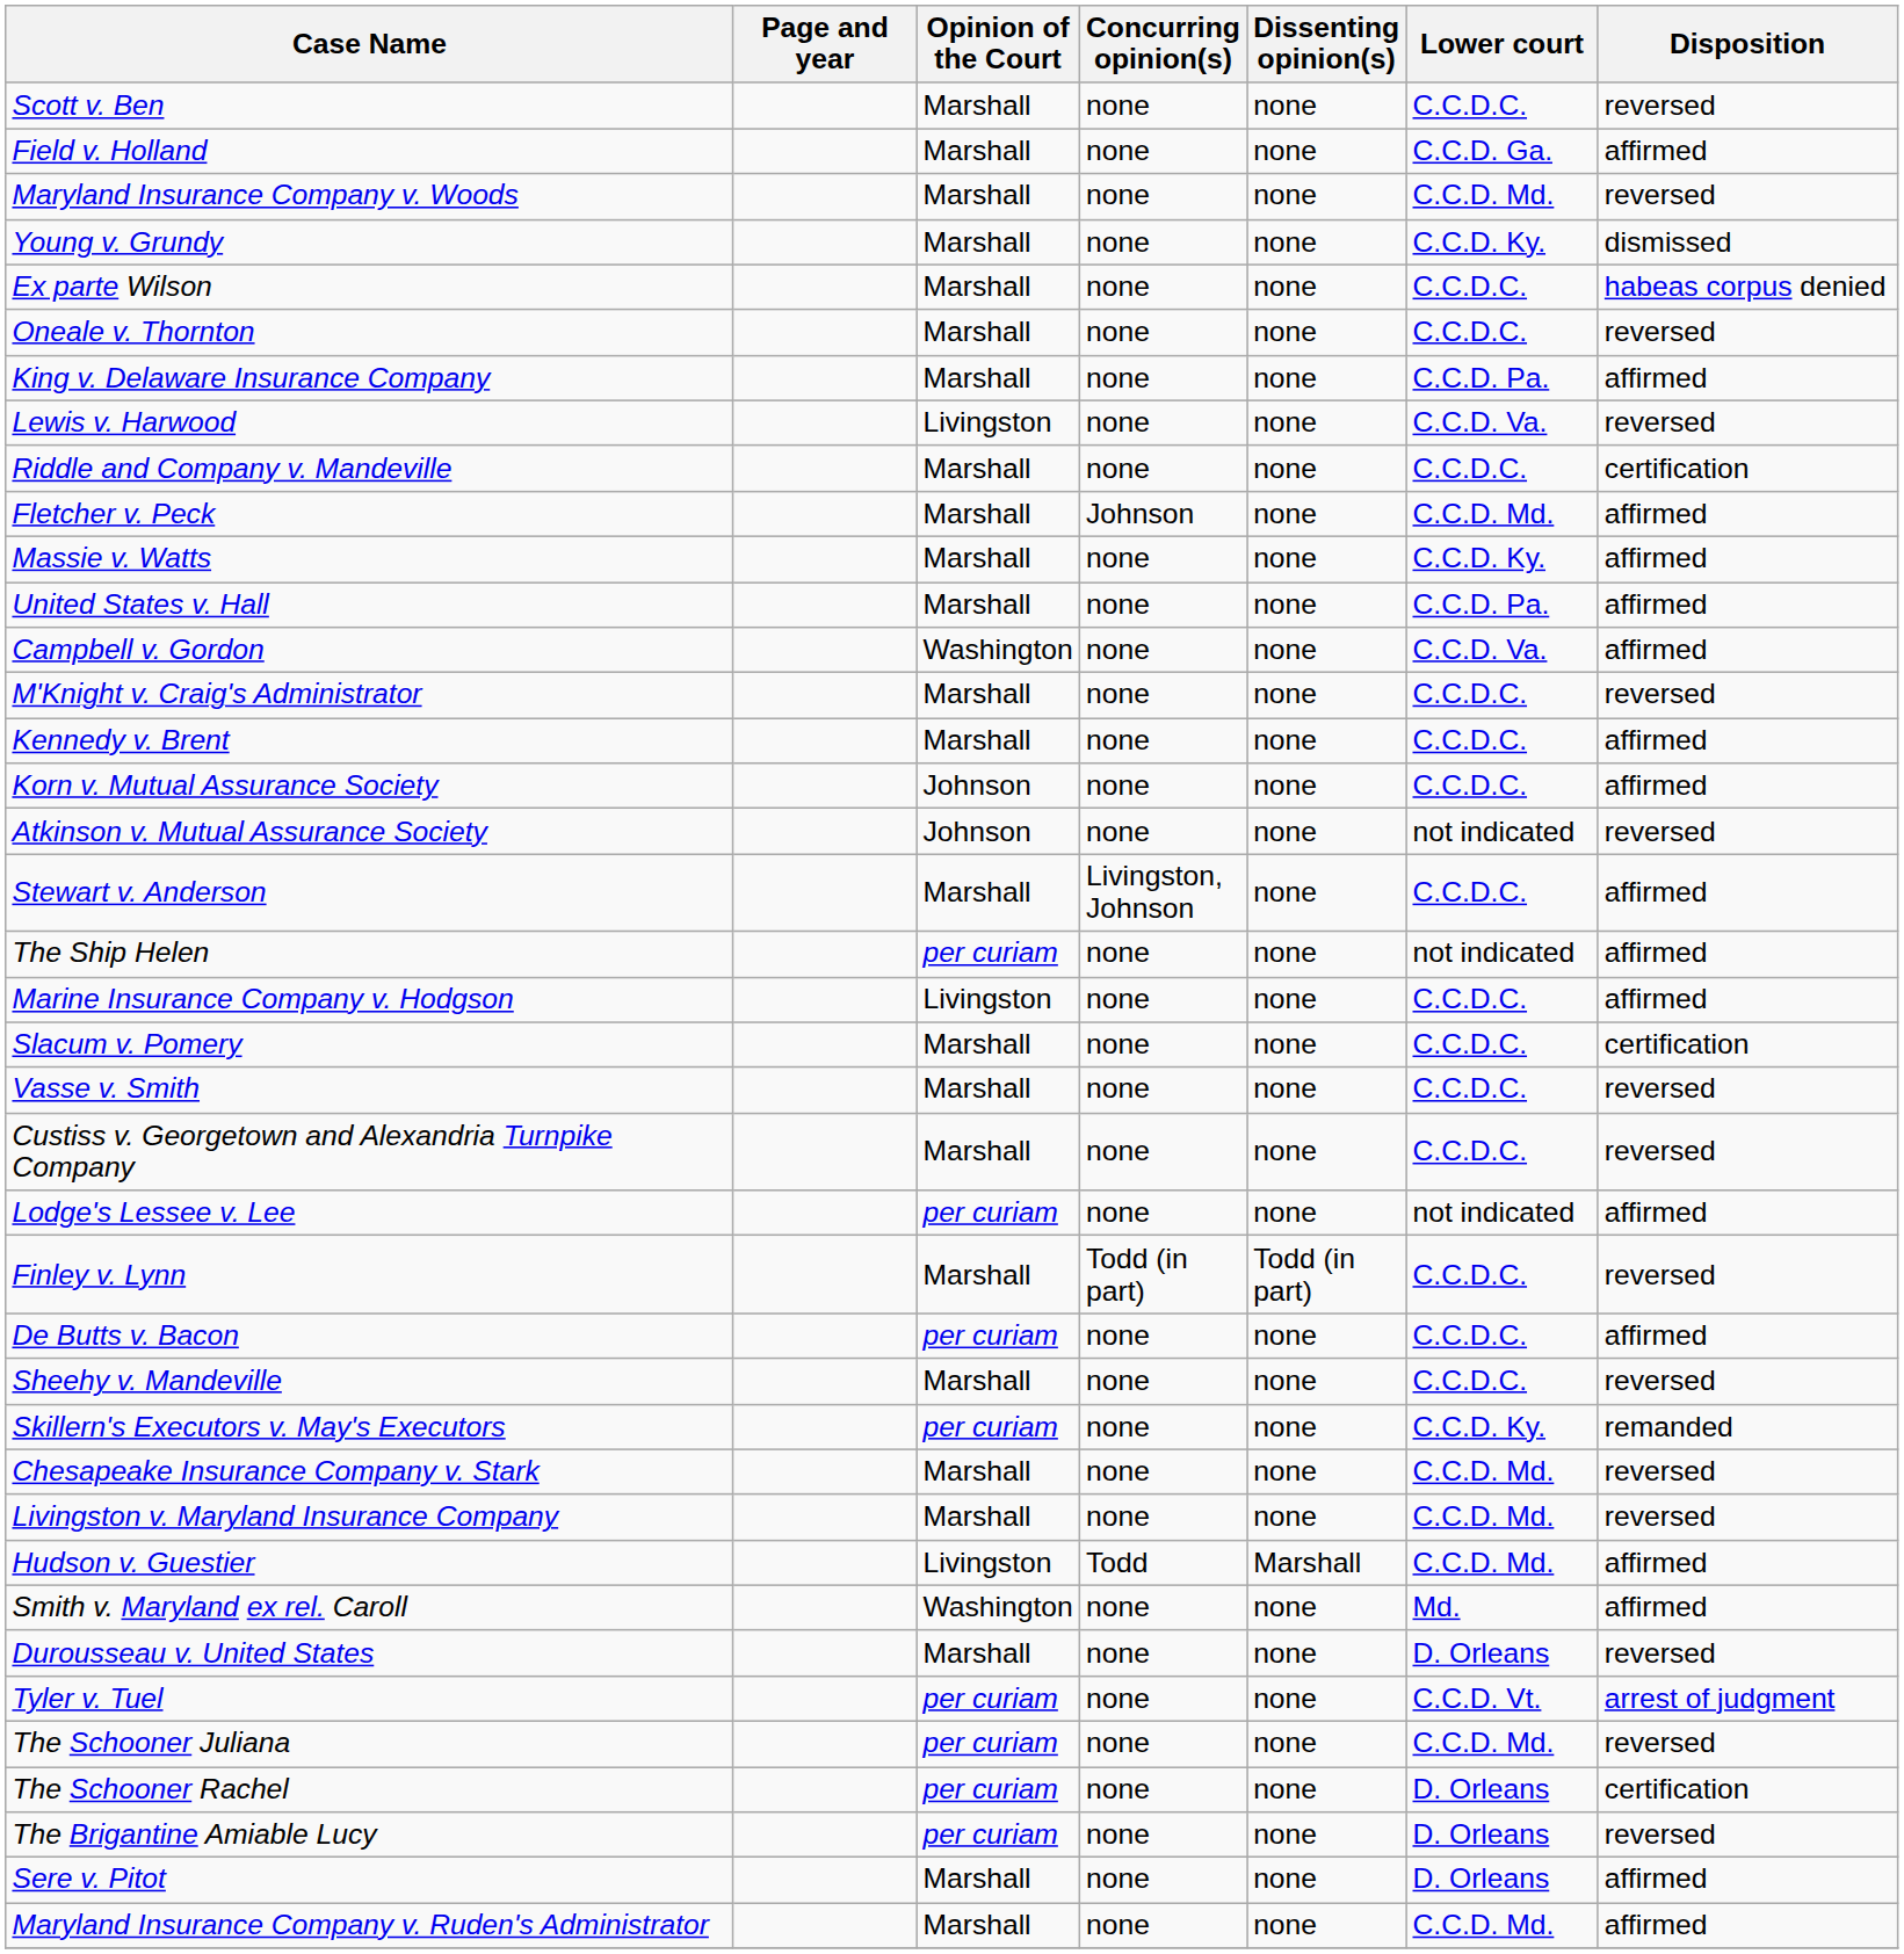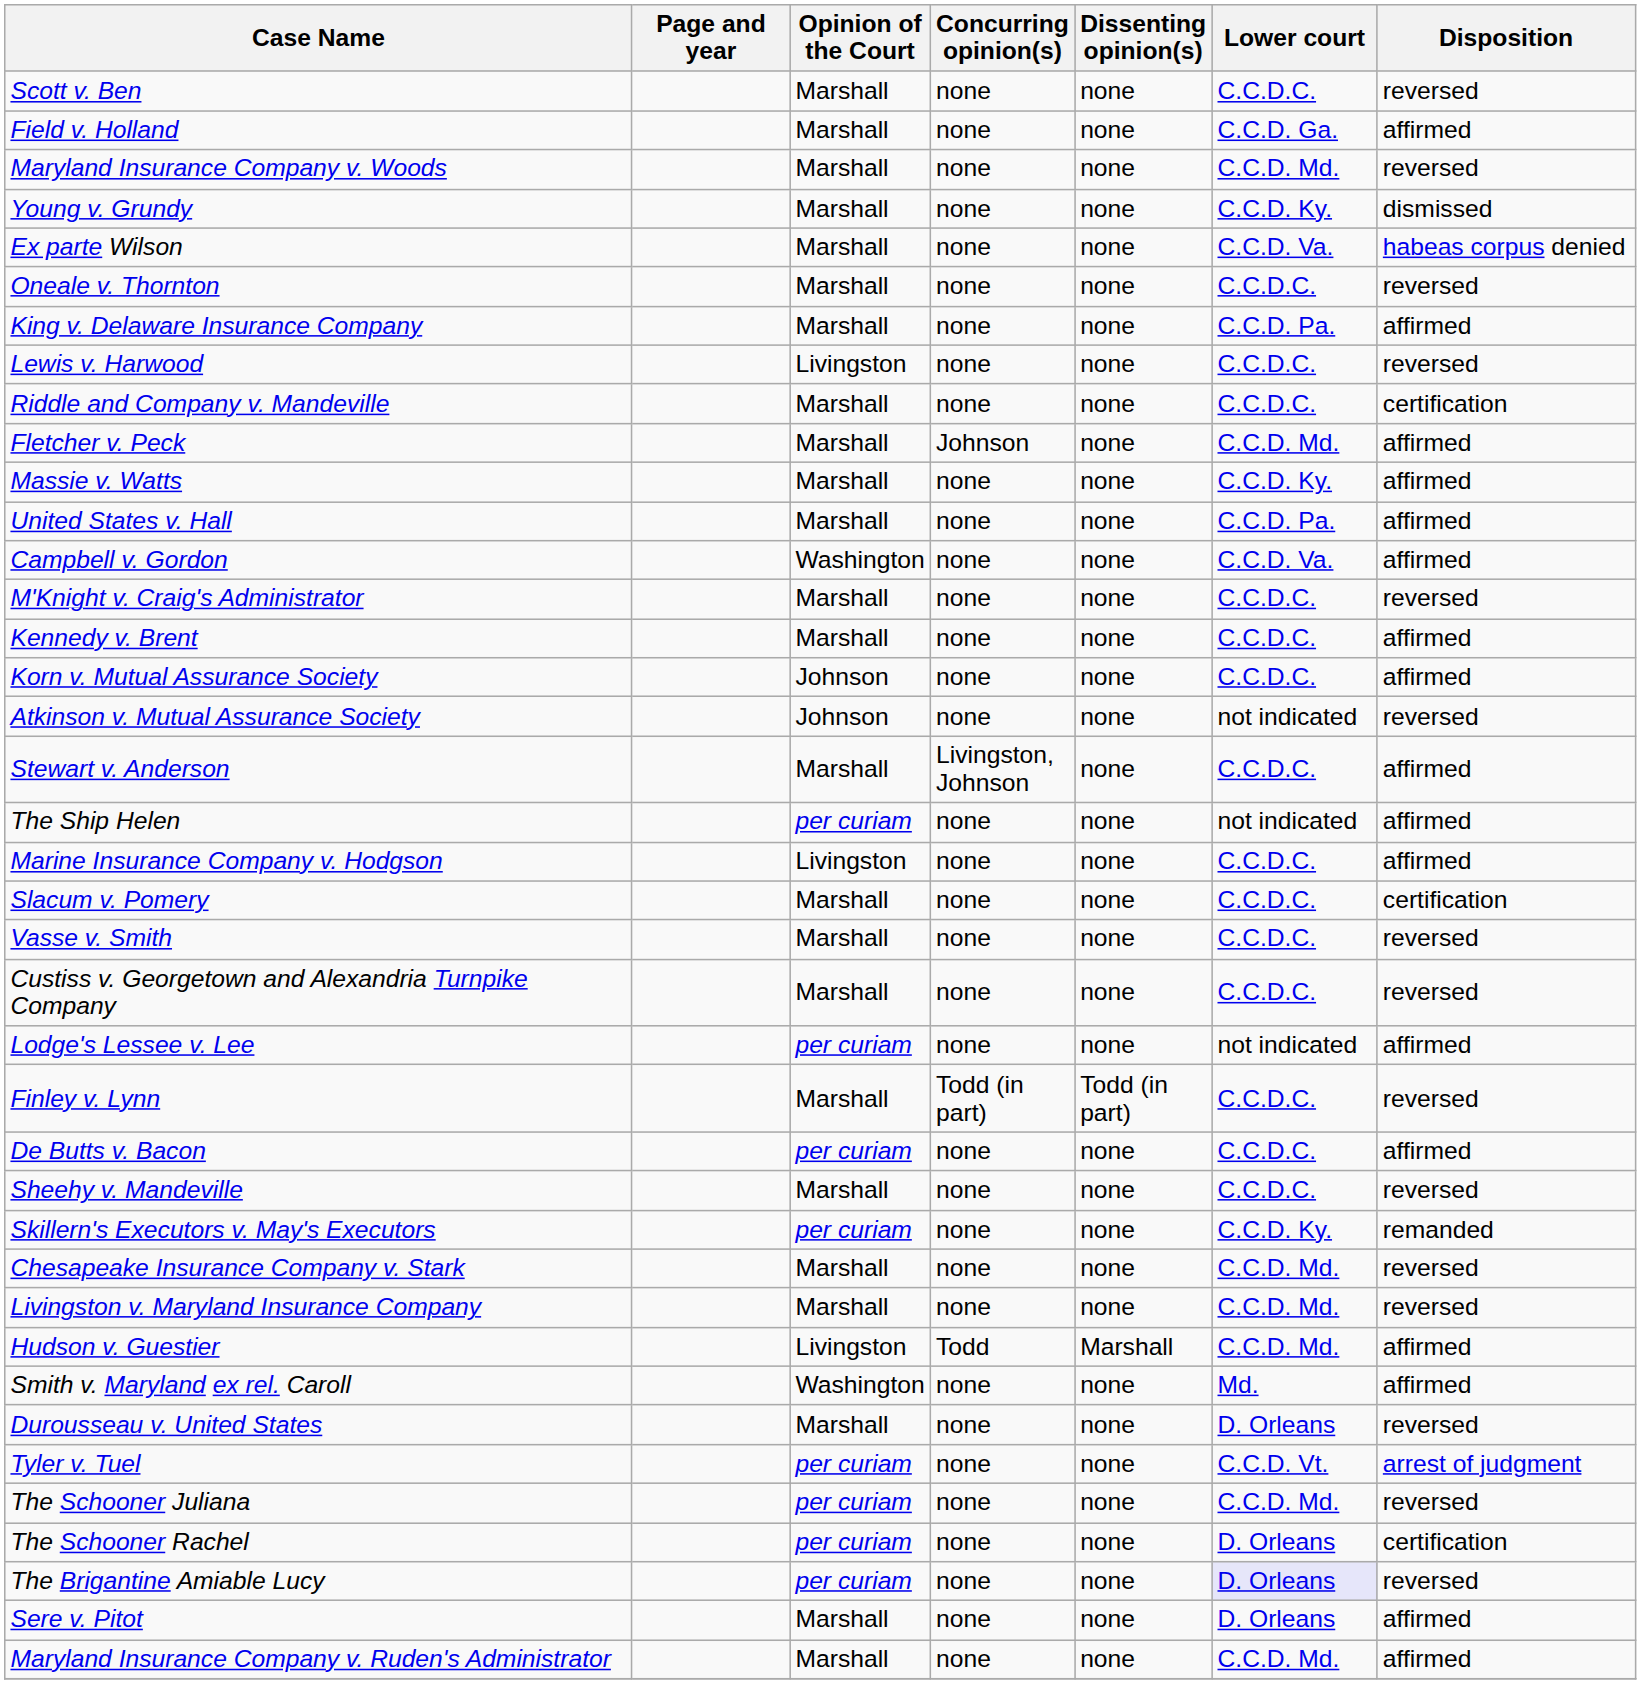 <table class="wikitable sortable">
 <tr>
 <th scope="col" style="width: 400px;">Case Name</th>
 <th scope="col" style="width: 95px;">Page and year</th>
 <th scope="col" style="width: 10px;">Opinion of the Court</th>
 <th scope="col" style="width: 10px;">Concurring opinion(s)</th>
 <th scope="col" style="width: 10px;">Dissenting opinion(s)</th>
 <th scope="col" style="width: 100px;">Lower court</th>
 <th scope="col" style="width: 160px;">Disposition</th>
 </tr>
 <tr>
 <td><em><a href='#'>Scott v. Ben</a></em></td>
 <td align="right"></td>
 <td>Marshall</td>
 <td>none</td>
 <td>none</td>
 <td><a href='#'>C.C.D.C.</a></td>
 <td>reversed</td>
 </tr>
 <tr>
 <td><em><a href='#'>Field v. Holland</a></em></td>
 <td align="right"></td>
 <td>Marshall</td>
 <td>none</td>
 <td>none</td>
 <td><a href='#'>C.C.D. Ga.</a></td>
 <td>affirmed</td>
 </tr>
 <tr>
 <td><em><a href='#'>Maryland Insurance Company v. Woods</a></em></td>
 <td align="right"></td>
 <td>Marshall</td>
 <td>none</td>
 <td>none</td>
 <td><a href='#'>C.C.D. Md.</a></td>
 <td>reversed</td>
 </tr>
 <tr>
 <td><em><a href='#'>Young v. Grundy</a></em></td>
 <td align="right"></td>
 <td>Marshall</td>
 <td>none</td>
 <td>none</td>
 <td><a href='#'>C.C.D. Ky.</a></td>
 <td>dismissed</td>
 </tr>
 <tr>
 <td><em><a href='#'>Ex parte</a> Wilson</em></td>
 <td align="right"></td>
 <td>Marshall</td>
 <td>none</td>
 <td>none</td>
-<td><a href='#'>C.C.D.C.</a></td>
+<td><a href='#'>C.C.D. Va.</a></td>
 <td><a href='#'>habeas corpus</a> denied</td>
 </tr>
 <tr>
 <td><em><a href='#'>Oneale v. Thornton</a></em></td>
 <td align="right"></td>
 <td>Marshall</td>
 <td>none</td>
 <td>none</td>
 <td><a href='#'>C.C.D.C.</a></td>
 <td>reversed</td>
 </tr>
 <tr>
 <td><em><a href='#'>King v. Delaware Insurance Company</a></em></td>
 <td align="right"></td>
 <td>Marshall</td>
 <td>none</td>
 <td>none</td>
 <td><a href='#'>C.C.D. Pa.</a></td>
 <td>affirmed</td>
 </tr>
 <tr>
 <td><em><a href='#'>Lewis v. Harwood</a></em></td>
 <td align="right"></td>
 <td>Livingston</td>
 <td>none</td>
 <td>none</td>
-<td><a href='#'>C.C.D. Va.</a></td>
+<td><a href='#'>C.C.D.C.</a></td>
 <td>reversed</td>
 </tr>
 <tr>
 <td><em><a href='#'>Riddle and Company v. Mandeville</a></em></td>
 <td align="right"></td>
 <td>Marshall</td>
 <td>none</td>
 <td>none</td>
 <td><a href='#'>C.C.D.C.</a></td>
 <td>certification</td>
 </tr>
 <tr>
 <td><em><a href='#'>Fletcher v. Peck</a></em></td>
 <td align="right"></td>
 <td>Marshall</td>
 <td>Johnson</td>
 <td>none</td>
 <td><a href='#'>C.C.D. Md.</a></td>
 <td>affirmed</td>
 </tr>
 <tr>
 <td><em><a href='#'>Massie v. Watts</a></em></td>
 <td align="right"></td>
 <td>Marshall</td>
 <td>none</td>
 <td>none</td>
 <td><a href='#'>C.C.D. Ky.</a></td>
 <td>affirmed</td>
 </tr>
 <tr>
 <td><em><a href='#'>United States v. Hall</a></em></td>
 <td align="right"></td>
 <td>Marshall</td>
 <td>none</td>
 <td>none</td>
 <td><a href='#'>C.C.D. Pa.</a></td>
 <td>affirmed</td>
 </tr>
 <tr>
 <td><em><a href='#'>Campbell v. Gordon</a></em></td>
 <td align="right"></td>
 <td>Washington</td>
 <td>none</td>
 <td>none</td>
 <td><a href='#'>C.C.D. Va.</a></td>
 <td>affirmed</td>
 </tr>
 <tr>
 <td><em><a href='#'>M'Knight v. Craig's Administrator</a></em></td>
 <td align="right"></td>
 <td>Marshall</td>
 <td>none</td>
 <td>none</td>
 <td><a href='#'>C.C.D.C.</a></td>
 <td>reversed</td>
 </tr>
 <tr>
 <td><em><a href='#'>Kennedy v. Brent</a></em></td>
 <td align="right"></td>
 <td>Marshall</td>
 <td>none</td>
 <td>none</td>
 <td><a href='#'>C.C.D.C.</a></td>
 <td>affirmed</td>
 </tr>
 <tr>
 <td><em><a href='#'>Korn v. Mutual Assurance Society</a></em></td>
 <td align="right"></td>
 <td>Johnson</td>
 <td>none</td>
 <td>none</td>
 <td><a href='#'>C.C.D.C.</a></td>
 <td>affirmed</td>
 </tr>
 <tr>
 <td><em><a href='#'>Atkinson v. Mutual Assurance Society</a></em></td>
 <td align="right"></td>
 <td>Johnson</td>
 <td>none</td>
 <td>none</td>
 <td>not indicated</td>
 <td>reversed</td>
 </tr>
 <tr>
 <td><em><a href='#'>Stewart v. Anderson</a></em></td>
 <td align="right"></td>
 <td>Marshall</td>
 <td>Livingston, Johnson</td>
 <td>none</td>
 <td><a href='#'>C.C.D.C.</a></td>
 <td>affirmed</td>
 </tr>
 <tr>
 <td><em>The Ship Helen</em></td>
 <td align="right"></td>
 <td><em><a href='#'>per curiam</a></em></td>
 <td>none</td>
 <td>none</td>
 <td>not indicated</td>
 <td>affirmed</td>
 </tr>
 <tr>
 <td><em><a href='#'>Marine Insurance Company v. Hodgson</a></em></td>
 <td align="right"></td>
 <td>Livingston</td>
 <td>none</td>
 <td>none</td>
 <td><a href='#'>C.C.D.C.</a></td>
 <td>affirmed</td>
 </tr>
 <tr>
 <td><em><a href='#'>Slacum v. Pomery</a></em></td>
 <td align="right"></td>
 <td>Marshall</td>
 <td>none</td>
 <td>none</td>
 <td><a href='#'>C.C.D.C.</a></td>
 <td>certification</td>
 </tr>
 <tr>
 <td><em><a href='#'>Vasse v. Smith</a></em></td>
 <td align="right"></td>
 <td>Marshall</td>
 <td>none</td>
 <td>none</td>
 <td><a href='#'>C.C.D.C.</a></td>
 <td>reversed</td>
 </tr>
 <tr>
 <td><em>Custiss v. Georgetown and Alexandria <a href='#'>Turnpike</a> Company</em></td>
 <td align="right"></td>
 <td>Marshall</td>
 <td>none</td>
 <td>none</td>
 <td><a href='#'>C.C.D.C.</a></td>
 <td>reversed</td>
 </tr>
 <tr>
 <td><em><a href='#'>Lodge's Lessee v. Lee</a></em></td>
 <td align="right"></td>
 <td><em><a href='#'>per curiam</a></em></td>
 <td>none</td>
 <td>none</td>
 <td>not indicated</td>
 <td>affirmed</td>
 </tr>
 <tr>
 <td><em><a href='#'>Finley v. Lynn</a></em></td>
 <td align="right"></td>
 <td>Marshall</td>
 <td>Todd (in part)</td>
 <td>Todd (in part)</td>
 <td><a href='#'>C.C.D.C.</a></td>
 <td>reversed</td>
 </tr>
 <tr>
 <td><em><a href='#'>De Butts v. Bacon</a></em></td>
 <td align="right"></td>
 <td><em><a href='#'>per curiam</a></em></td>
 <td>none</td>
 <td>none</td>
 <td><a href='#'>C.C.D.C.</a></td>
 <td>affirmed</td>
 </tr>
 <tr>
 <td><em><a href='#'>Sheehy v. Mandeville</a></em></td>
 <td align="right"></td>
 <td>Marshall</td>
 <td>none</td>
 <td>none</td>
 <td><a href='#'>C.C.D.C.</a></td>
 <td>reversed</td>
 </tr>
 <tr>
 <td><em><a href='#'>Skillern's Executors v. May's Executors</a></em></td>
 <td align="right"></td>
 <td><em><a href='#'>per curiam</a></em></td>
 <td>none</td>
 <td>none</td>
 <td><a href='#'>C.C.D. Ky.</a></td>
 <td>remanded</td>
 </tr>
 <tr>
 <td><em><a href='#'>Chesapeake Insurance Company v. Stark</a></em></td>
 <td align="right"></td>
 <td>Marshall</td>
 <td>none</td>
 <td>none</td>
 <td><a href='#'>C.C.D. Md.</a></td>
 <td>reversed</td>
 </tr>
 <tr>
 <td><em><a href='#'>Livingston v. Maryland Insurance Company</a></em></td>
 <td align="right"></td>
 <td>Marshall</td>
 <td>none</td>
 <td>none</td>
 <td><a href='#'>C.C.D. Md.</a></td>
 <td>reversed</td>
 </tr>
 <tr>
 <td><em><a href='#'>Hudson v. Guestier</a></em></td>
 <td align="right"></td>
 <td>Livingston</td>
 <td>Todd</td>
 <td>Marshall</td>
 <td><a href='#'>C.C.D. Md.</a></td>
 <td>affirmed</td>
 </tr>
 <tr>
 <td><em>Smith v. <a href='#'>Maryland</a> <a href='#'>ex rel.</a> Caroll</em></td>
 <td align="right"></td>
 <td>Washington</td>
 <td>none</td>
 <td>none</td>
 <td><a href='#'>Md.</a></td>
 <td>affirmed</td>
 </tr>
 <tr>
 <td><em><a href='#'>Durousseau v. United States</a></em></td>
 <td align="right"></td>
 <td>Marshall</td>
 <td>none</td>
 <td>none</td>
 <td><a href='#'>D. Orleans</a></td>
 <td>reversed</td>
 </tr>
 <tr>
 <td><em><a href='#'>Tyler v. Tuel</a></em></td>
 <td align="right"></td>
 <td><em><a href='#'>per curiam</a></em></td>
 <td>none</td>
 <td>none</td>
 <td><a href='#'>C.C.D. Vt.</a></td>
 <td><a href='#'>arrest of judgment</a></td>
 </tr>
 <tr>
 <td><em>The <a href='#'>Schooner</a> Juliana</em></td>
 <td align="right"></td>
 <td><em><a href='#'>per curiam</a></em></td>
 <td>none</td>
 <td>none</td>
 <td><a href='#'>C.C.D. Md.</a></td>
 <td>reversed</td>
 </tr>
 <tr>
 <td><em>The <a href='#'>Schooner</a> Rachel</em></td>
 <td align="right"></td>
 <td><em><a href='#'>per curiam</a></em></td>
 <td>none</td>
 <td>none</td>
 <td><a href='#'>D. Orleans</a></td>
 <td>certification</td>
 </tr>
 <tr>
 <td><em>The <a href='#'>Brigantine</a> Amiable Lucy</em></td>
 <td align="right"></td>
 <td><em><a href='#'>per curiam</a></em></td>
 <td>none</td>
 <td>none</td>
-<td><a href='#'>D. Orleans</a></td>
+<td style="background: lavender;"><a href='#'>D. Orleans</a></td>
 <td>reversed</td>
 </tr>
 <tr>
 <td><em><a href='#'>Sere v. Pitot</a></em></td>
 <td align="right"></td>
 <td>Marshall</td>
 <td>none</td>
 <td>none</td>
 <td><a href='#'>D. Orleans</a></td>
 <td>affirmed</td>
 </tr>
 <tr>
 <td><em><a href='#'>Maryland Insurance Company v. Ruden's Administrator</a></em></td>
 <td align="right"></td>
 <td>Marshall</td>
 <td>none</td>
 <td>none</td>
 <td><a href='#'>C.C.D. Md.</a></td>
 <td>affirmed</td>
 </tr>
 <tr>
 </tr>
 </table>
